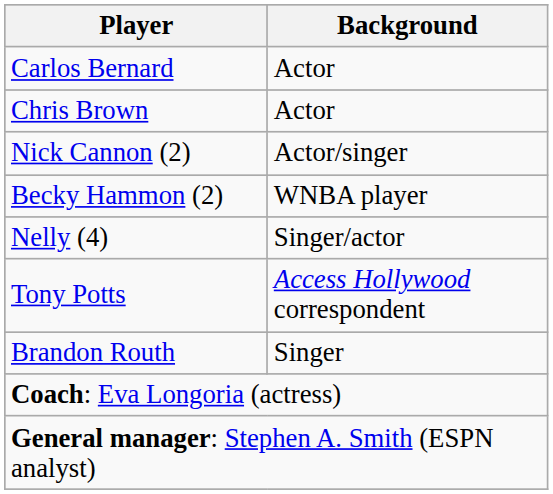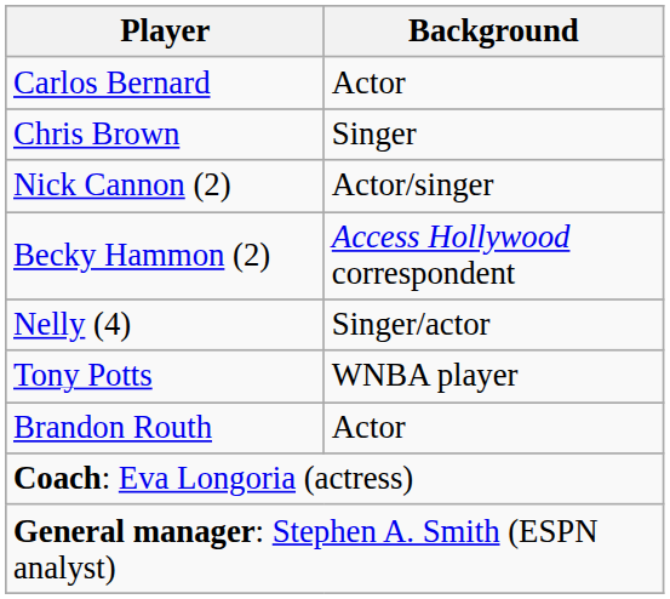 <table class="wikitable">
 <tr>
 <th width=150>Player</th>
 <th width=160>Background</th>
 </tr>
 <tr>
 <td><a href='#'>Carlos Bernard</a></td>
 <td>Actor</td>
 </tr>
 <tr>
 <td><a href='#'>Chris Brown</a></td>
-<td>Actor</td>
+<td>Singer</td>
 </tr>
 <tr>
 <td><a href='#'>Nick Cannon</a> (2)</td>
 <td>Actor/singer</td>
 </tr>
 <tr>
 <td><a href='#'>Becky Hammon</a> (2)</td>
-<td>WNBA player</td>
+<td><em><a href='#'>Access Hollywood</a></em> correspondent</td>
 </tr>
 <tr>
 <td><a href='#'>Nelly</a> (4)</td>
 <td>Singer/actor</td>
 </tr>
 <tr>
 <td><a href='#'>Tony Potts</a></td>
-<td><em><a href='#'>Access Hollywood</a></em> correspondent</td>
+<td>WNBA player</td>
 </tr>
 <tr>
 <td><a href='#'>Brandon Routh</a></td>
-<td>Singer</td>
+<td>Actor</td>
 </tr>
 <tr>
 <td colspan="3"><strong>Coach</strong>: <a href='#'>Eva Longoria</a> (actress)</td>
 </tr>
 <tr>
 <td colspan="3"><strong>General manager</strong>: <a href='#'>Stephen A. Smith</a> (ESPN analyst)</td>
 </tr>
 </table>
